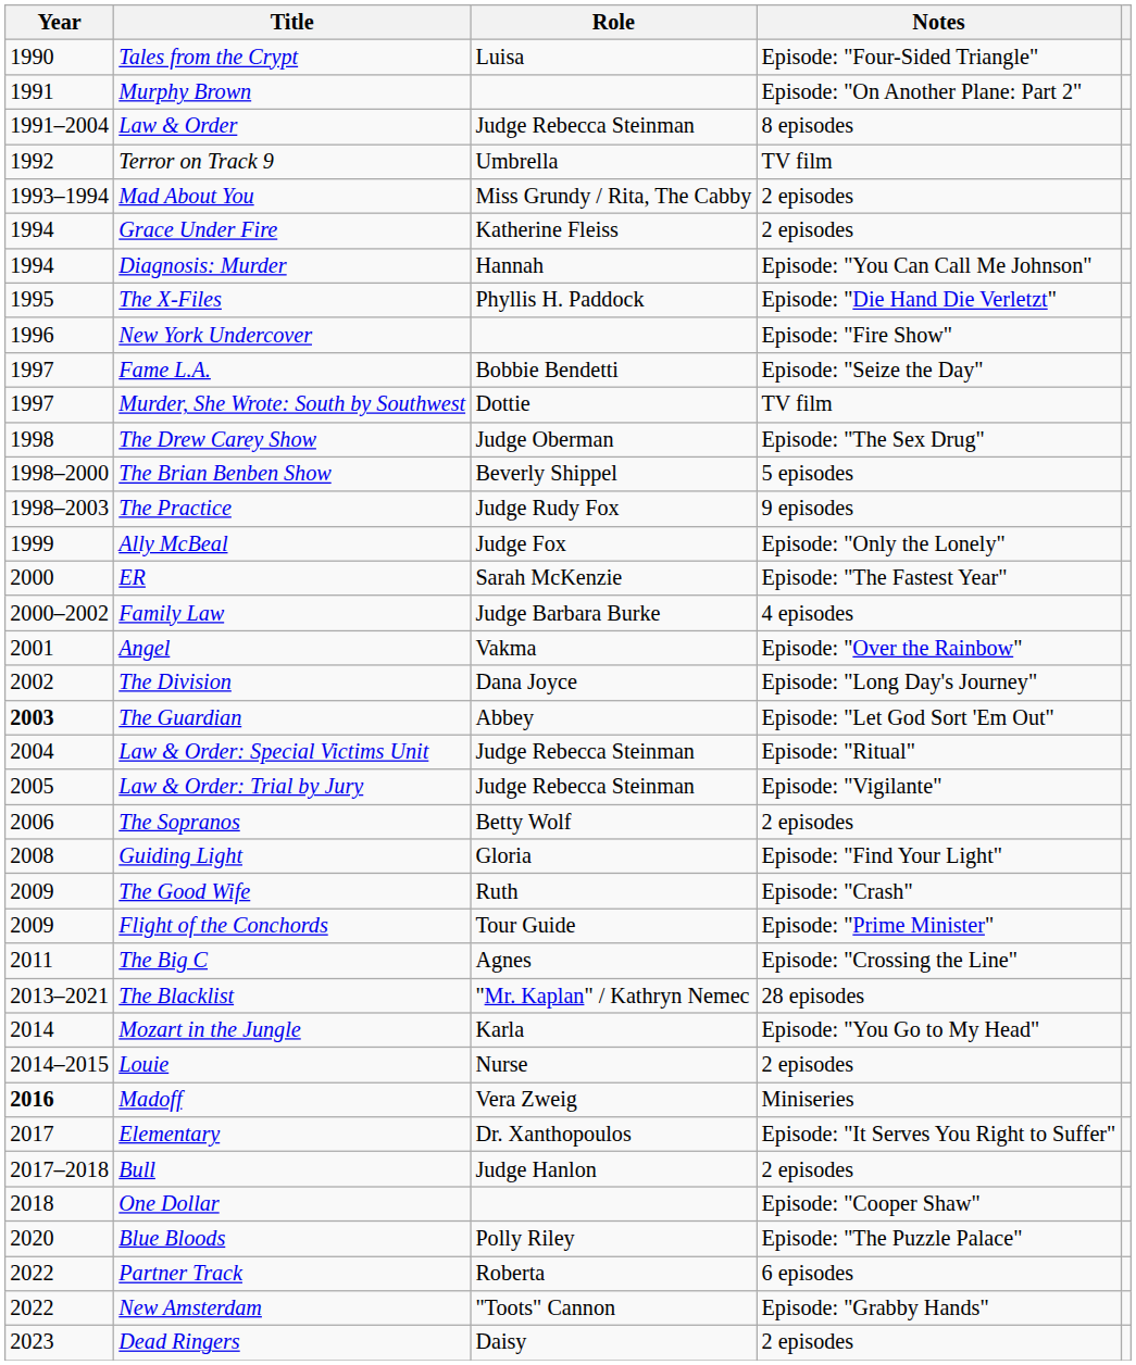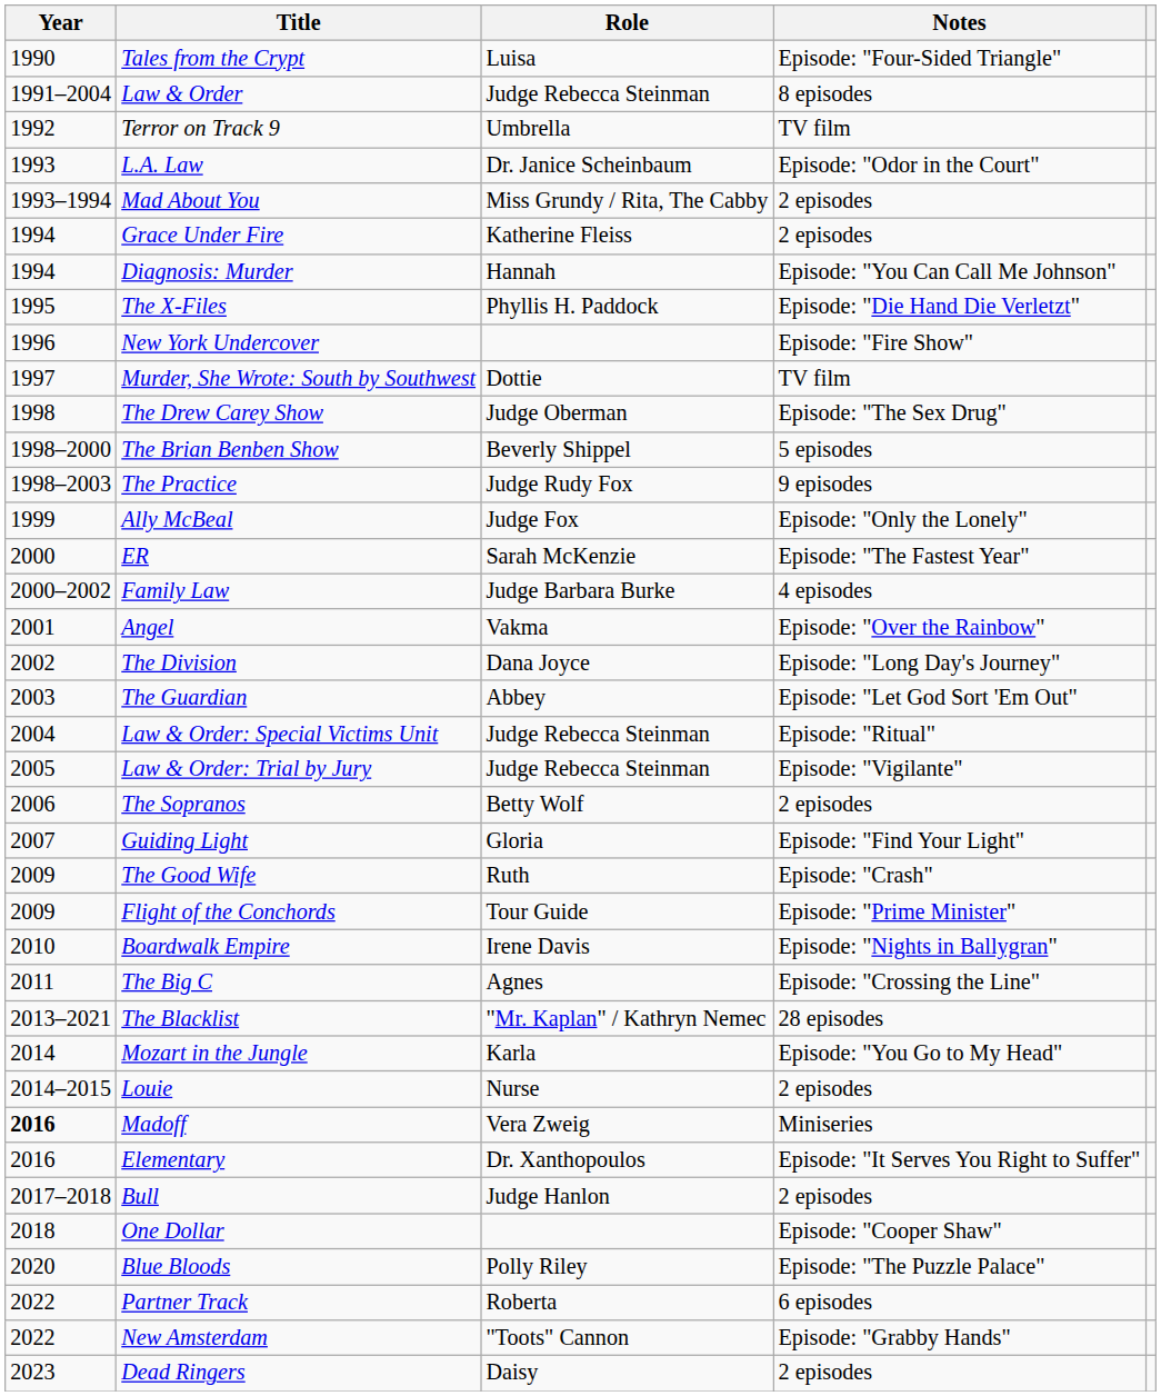 <table class="wikitable">
 <tr>
 <th>Year</th>
 <th>Title</th>
 <th>Role</th>
 <th>Notes</th>
 <th></th>
 </tr>
 <tr>
 <td>1990</td>
 <td><em><a href='#'>Tales from the Crypt</a></em></td>
 <td>Luisa</td>
 <td>Episode: "Four-Sided Triangle"</td>
 <td></td>
 </tr>
 <tr>
-<td>1991</td>
-<td><em><a href='#'>Murphy Brown</a></em></td>
-<td></td>
-<td>Episode: "On Another Plane: Part 2"</td>
-<td></td>
-</tr>
-<tr>
 <td>1991–2004</td>
 <td><em><a href='#'>Law & Order</a></em></td>
 <td>Judge Rebecca Steinman</td>
 <td>8 episodes</td>
 <td></td>
 </tr>
 <tr>
 <td>1992</td>
 <td><em>Terror on Track 9</em></td>
 <td>Umbrella</td>
 <td>TV film</td>
+<td></td>
+</tr>
+<tr>
+<td>1993</td>
+<td><em><a href='#'>L.A. Law</a></em></td>
+<td>Dr. Janice Scheinbaum</td>
+<td>Episode: "Odor in the Court"</td>
 <td></td>
 </tr>
 <tr>
 <td>1993–1994</td>
 <td><em><a href='#'>Mad About You</a></em></td>
 <td>Miss Grundy / Rita, The Cabby</td>
 <td>2 episodes</td>
 <td></td>
 </tr>
 <tr>
 <td>1994</td>
 <td><em><a href='#'>Grace Under Fire</a></em></td>
 <td>Katherine Fleiss</td>
 <td>2 episodes</td>
 <td></td>
 </tr>
 <tr>
 <td>1994</td>
 <td><em><a href='#'>Diagnosis: Murder</a></em></td>
 <td>Hannah</td>
 <td>Episode: "You Can Call Me Johnson"</td>
 <td></td>
 </tr>
 <tr>
 <td>1995</td>
 <td><em><a href='#'>The X-Files</a></em></td>
 <td>Phyllis H. Paddock</td>
 <td>Episode: "<a href='#'>Die Hand Die Verletzt</a>"</td>
 <td></td>
 </tr>
 <tr>
 <td>1996</td>
 <td><em><a href='#'>New York Undercover</a></em></td>
 <td></td>
 <td>Episode: "Fire Show"</td>
-<td></td>
-</tr>
-<tr>
-<td>1997</td>
-<td><em><a href='#'>Fame L.A.</a></em></td>
-<td>Bobbie Bendetti</td>
-<td>Episode: "Seize the Day"</td>
 <td></td>
 </tr>
 <tr>
 <td>1997</td>
 <td><em><a href='#'>Murder, She Wrote: South by Southwest</a></em></td>
 <td>Dottie</td>
 <td>TV film</td>
 <td></td>
 </tr>
 <tr>
 <td>1998</td>
 <td><em><a href='#'>The Drew Carey Show</a></em></td>
 <td>Judge Oberman</td>
 <td>Episode: "The Sex Drug"</td>
 <td></td>
 </tr>
 <tr>
 <td>1998–2000</td>
 <td><em><a href='#'>The Brian Benben Show</a></em></td>
 <td>Beverly Shippel</td>
 <td>5 episodes</td>
 <td></td>
 </tr>
 <tr>
 <td>1998–2003</td>
 <td><em><a href='#'>The Practice</a></em></td>
 <td>Judge Rudy Fox</td>
 <td>9 episodes</td>
 <td></td>
 </tr>
 <tr>
 <td>1999</td>
 <td><em><a href='#'>Ally McBeal</a></em></td>
 <td>Judge Fox</td>
 <td>Episode: "Only the Lonely"</td>
 <td></td>
 </tr>
 <tr>
 <td>2000</td>
 <td><em><a href='#'>ER</a></em></td>
 <td>Sarah McKenzie</td>
 <td>Episode: "The Fastest Year"</td>
 <td></td>
 </tr>
 <tr>
 <td>2000–2002</td>
 <td><em><a href='#'>Family Law</a></em></td>
 <td>Judge Barbara Burke</td>
 <td>4 episodes</td>
 <td></td>
 </tr>
 <tr>
 <td>2001</td>
 <td><em><a href='#'>Angel</a></em></td>
 <td>Vakma</td>
 <td>Episode: "<a href='#'>Over the Rainbow</a>"</td>
 <td></td>
 </tr>
 <tr>
 <td>2002</td>
 <td><em><a href='#'>The Division</a></em></td>
 <td>Dana Joyce</td>
 <td>Episode: "Long Day's Journey"</td>
 <td></td>
 </tr>
 <tr>
-<td><strong>2003</strong></td>
+<td>2003</td>
 <td><em><a href='#'>The Guardian</a></em></td>
 <td>Abbey</td>
 <td>Episode: "Let God Sort 'Em Out"</td>
 <td></td>
 </tr>
 <tr>
 <td>2004</td>
 <td><em><a href='#'>Law & Order: Special Victims Unit</a></em></td>
 <td>Judge Rebecca Steinman</td>
 <td>Episode: "Ritual"</td>
 <td></td>
 </tr>
 <tr>
 <td>2005</td>
 <td><em><a href='#'>Law & Order: Trial by Jury</a></em></td>
 <td>Judge Rebecca Steinman</td>
 <td>Episode: "Vigilante"</td>
 <td></td>
 </tr>
 <tr>
 <td>2006</td>
 <td><em><a href='#'>The Sopranos</a></em></td>
 <td>Betty Wolf</td>
 <td>2 episodes</td>
 <td></td>
 </tr>
 <tr>
-<td>2008</td>
+<td>2007</td>
 <td><em><a href='#'>Guiding Light</a></em></td>
 <td>Gloria</td>
 <td>Episode: "Find Your Light"</td>
 <td></td>
 </tr>
 <tr>
 <td>2009</td>
 <td><em><a href='#'>The Good Wife</a></em></td>
 <td>Ruth</td>
 <td>Episode: "Crash"</td>
 <td></td>
 </tr>
 <tr>
 <td>2009</td>
 <td><em><a href='#'>Flight of the Conchords</a></em></td>
 <td>Tour Guide</td>
 <td>Episode: "<a href='#'>Prime Minister</a>"</td>
+<td></td>
+</tr>
+<tr>
+<td>2010</td>
+<td><em><a href='#'>Boardwalk Empire</a></em></td>
+<td>Irene Davis</td>
+<td>Episode: "<a href='#'>Nights in Ballygran</a>"</td>
 <td></td>
 </tr>
 <tr>
 <td>2011</td>
 <td><em><a href='#'>The Big C</a></em></td>
 <td>Agnes</td>
 <td>Episode: "Crossing the Line"</td>
 <td></td>
 </tr>
 <tr>
 <td>2013–2021</td>
 <td><em><a href='#'>The Blacklist</a></em></td>
 <td>"<a href='#'>Mr. Kaplan</a>" / Kathryn Nemec</td>
 <td>28 episodes</td>
 <td></td>
 </tr>
 <tr>
 <td>2014</td>
 <td><em><a href='#'>Mozart in the Jungle</a></em></td>
 <td>Karla</td>
 <td>Episode: "You Go to My Head"</td>
 <td></td>
 </tr>
 <tr>
 <td>2014–2015</td>
 <td><em><a href='#'>Louie</a></em></td>
 <td>Nurse</td>
 <td>2 episodes</td>
 <td></td>
 </tr>
 <tr>
 <td><strong>2016</strong></td>
 <td><em><a href='#'>Madoff</a></em></td>
 <td>Vera Zweig</td>
 <td>Miniseries</td>
 <td></td>
 </tr>
 <tr>
-<td>2017</td>
+<td>2016</td>
 <td><em><a href='#'>Elementary</a></em></td>
 <td>Dr. Xanthopoulos</td>
 <td>Episode: "It Serves You Right to Suffer"</td>
 <td></td>
 </tr>
 <tr>
 <td>2017–2018</td>
 <td><em><a href='#'>Bull</a></em></td>
 <td>Judge Hanlon</td>
 <td>2 episodes</td>
 <td></td>
 </tr>
 <tr>
 <td>2018</td>
 <td><em><a href='#'>One Dollar</a></em></td>
 <td></td>
 <td>Episode: "Cooper Shaw"</td>
 <td></td>
 </tr>
 <tr>
 <td>2020</td>
 <td><em><a href='#'>Blue Bloods</a></em></td>
 <td>Polly Riley</td>
 <td>Episode: "The Puzzle Palace"</td>
 <td></td>
 </tr>
 <tr>
 <td>2022</td>
 <td><em><a href='#'>Partner Track</a></em></td>
 <td>Roberta</td>
 <td>6 episodes</td>
 <td></td>
 </tr>
 <tr>
 <td>2022</td>
 <td><em><a href='#'>New Amsterdam</a></em></td>
 <td>"Toots" Cannon</td>
 <td>Episode: "Grabby Hands"</td>
 <td></td>
 </tr>
 <tr>
 <td>2023</td>
 <td><em><a href='#'>Dead Ringers</a></em></td>
 <td>Daisy</td>
 <td>2 episodes</td>
 </tr>
 </table>
